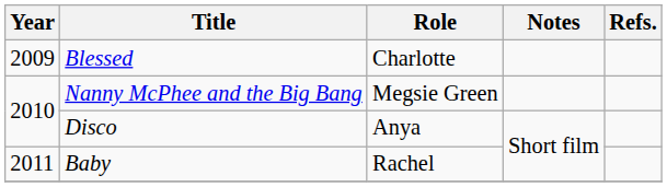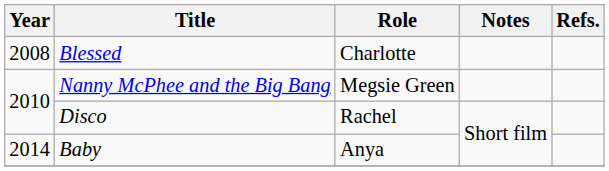 <table class="wikitable">
 <tr>
 <th>Year</th>
 <th>Title</th>
 <th>Role</th>
 <th>Notes</th>
 <th>Refs.</th>
 </tr>
 <tr>
-<td>2009</td>
+<td>2008</td>
 <td><em><a href='#'>Blessed</a></em></td>
 <td>Charlotte</td>
 <td></td>
 <td></td>
 </tr>
 <tr>
 <td rowspan=2>2010</td>
 <td><em><a href='#'>Nanny McPhee and the Big Bang</a></em></td>
 <td>Megsie Green</td>
 <td></td>
 <td></td>
 </tr>
 <tr>
 <td><em>Disco</em></td>
-<td>Anya</td>
+<td>Rachel</td>
 <td rowspan="2">Short film</td>
 <td></td>
 </tr>
 <tr>
-<td>2011</td>
+<td>2014</td>
 <td><em>Baby</em></td>
-<td>Rachel</td>
+<td>Anya</td>
 <td></td>
 </tr>
 <tr>
 </tr>
 </table>
